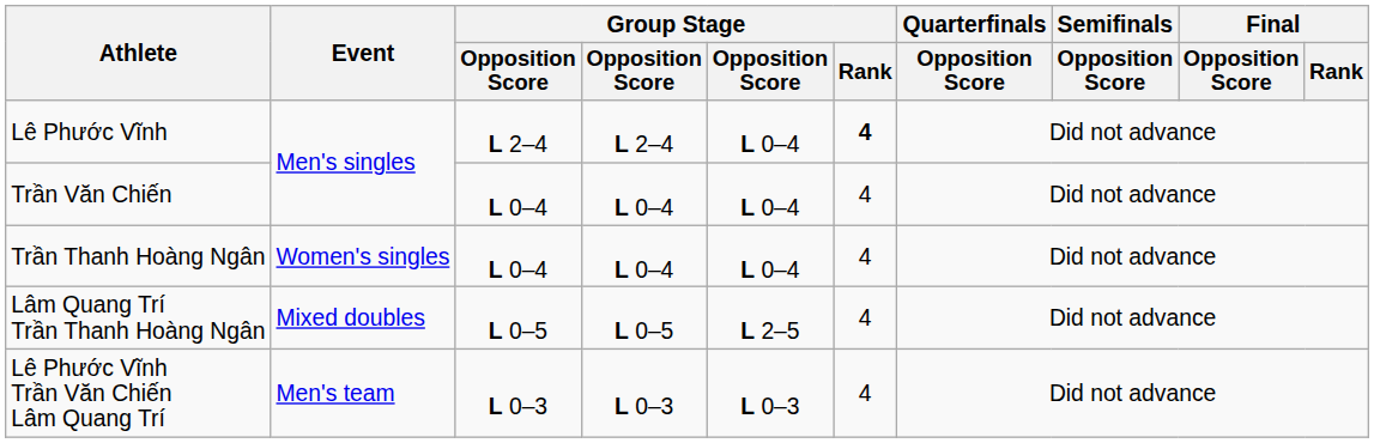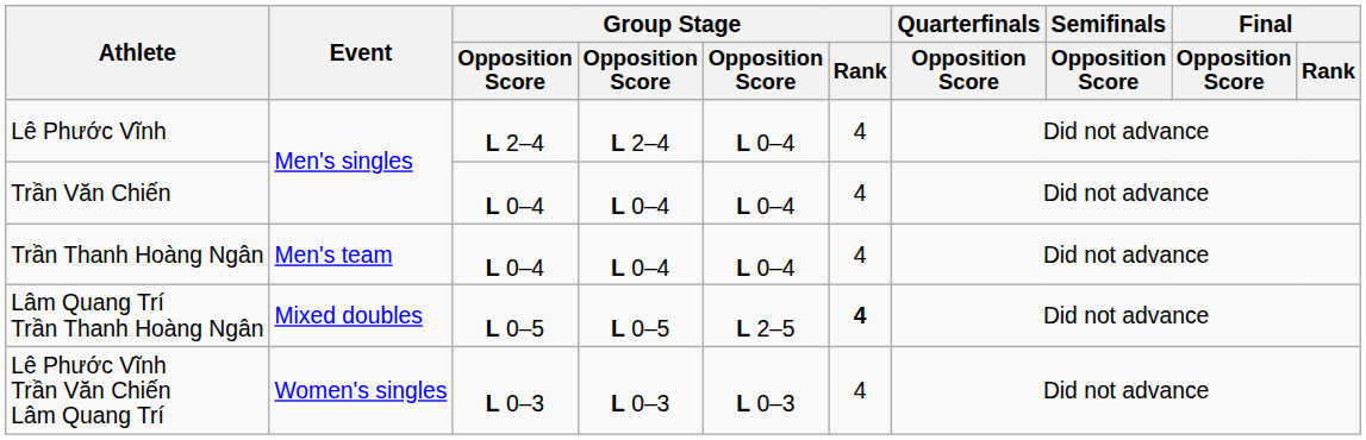 <table class=wikitable style=font-size:90%;text-align:center>
 <tr>
 <th rowspan=2>Athlete</th>
 <th rowspan=2>Event</th>
 <th colspan=4>Group Stage</th>
 <th>Quarterfinals</th>
 <th>Semifinals</th>
 <th colspan=2>Final</th>
 </tr>
 <tr style="font-size:95%">
 <th>Opposition<br>Score</th>
 <th>Opposition<br>Score</th>
 <th>Opposition<br>Score</th>
 <th>Rank</th>
 <th>Opposition<br>Score</th>
 <th>Opposition<br>Score</th>
 <th>Opposition<br>Score</th>
 <th>Rank</th>
 </tr>
 <tr>
 <td align=left>Lê Phước Vĩnh</td>
 <td align=left rowspan=2><a href='#'>Men's singles</a></td>
 <td><br><strong>L</strong> 2–4</td>
 <td><br><strong>L</strong> 2–4</td>
 <td><br><strong>L</strong> 0–4</td>
-<td><strong>4</strong></td>
+<td>4</td>
 <td colspan=4>Did not advance</td>
 </tr>
 <tr>
 <td align=left>Trần Văn Chiến</td>
 <td><br><strong>L</strong> 0–4</td>
 <td><br><strong>L</strong> 0–4</td>
 <td><br><strong>L</strong> 0–4</td>
 <td>4</td>
 <td colspan=4>Did not advance</td>
 </tr>
 <tr>
 <td align=left>Trần Thanh Hoàng Ngân</td>
-<td align=left><a href='#'>Women's singles</a></td>
+<td align=left><a href='#'>Men's team</a></td>
 <td><br><strong>L</strong> 0–4</td>
 <td><br><strong>L</strong> 0–4</td>
 <td><br><strong>L</strong> 0–4</td>
 <td>4</td>
 <td colspan=4>Did not advance</td>
 </tr>
 <tr>
 <td align=left>Lâm Quang Trí<br>Trần Thanh Hoàng Ngân</td>
 <td align=left><a href='#'>Mixed doubles</a></td>
 <td><br><strong>L</strong> 0–5</td>
 <td><br><strong>L</strong> 0–5</td>
 <td><br><strong>L</strong> 2–5</td>
-<td>4</td>
+<td><strong>4</strong></td>
 <td colspan=4>Did not advance</td>
 </tr>
 <tr>
 <td align=left>Lê Phước Vĩnh<br>Trần Văn Chiến<br>Lâm Quang Trí</td>
-<td align=left><a href='#'>Men's team</a></td>
+<td align=left><a href='#'>Women's singles</a></td>
 <td><br><strong>L</strong> 0–3</td>
 <td><br><strong>L</strong> 0–3</td>
 <td><br><strong>L</strong> 0–3</td>
 <td>4</td>
 <td colspan=4>Did not advance</td>
 </tr>
 </table>
